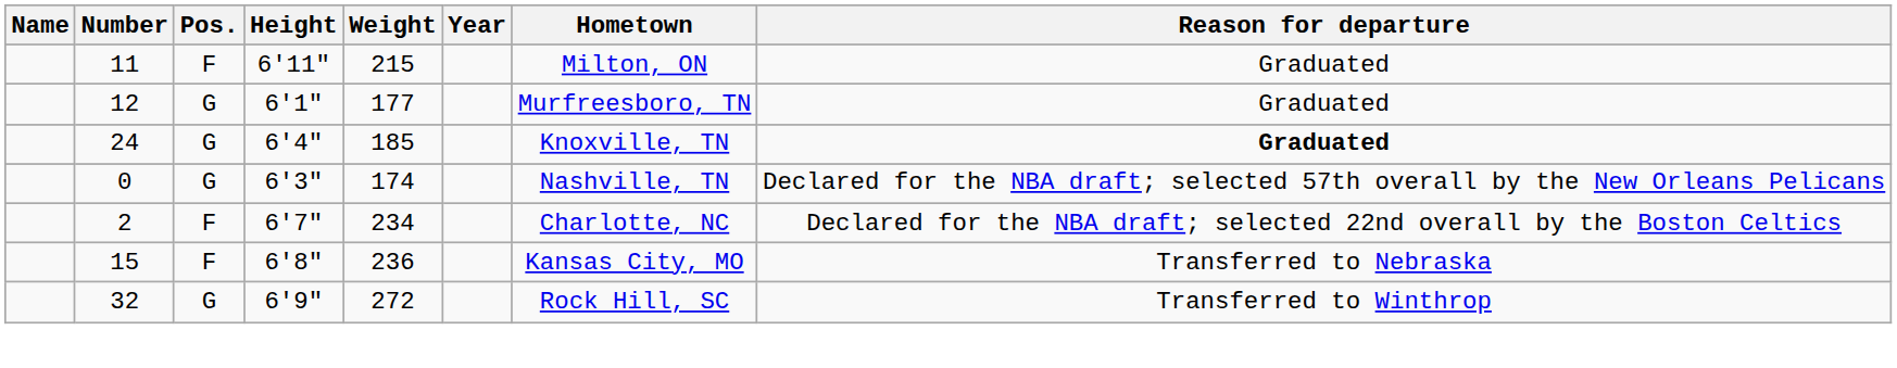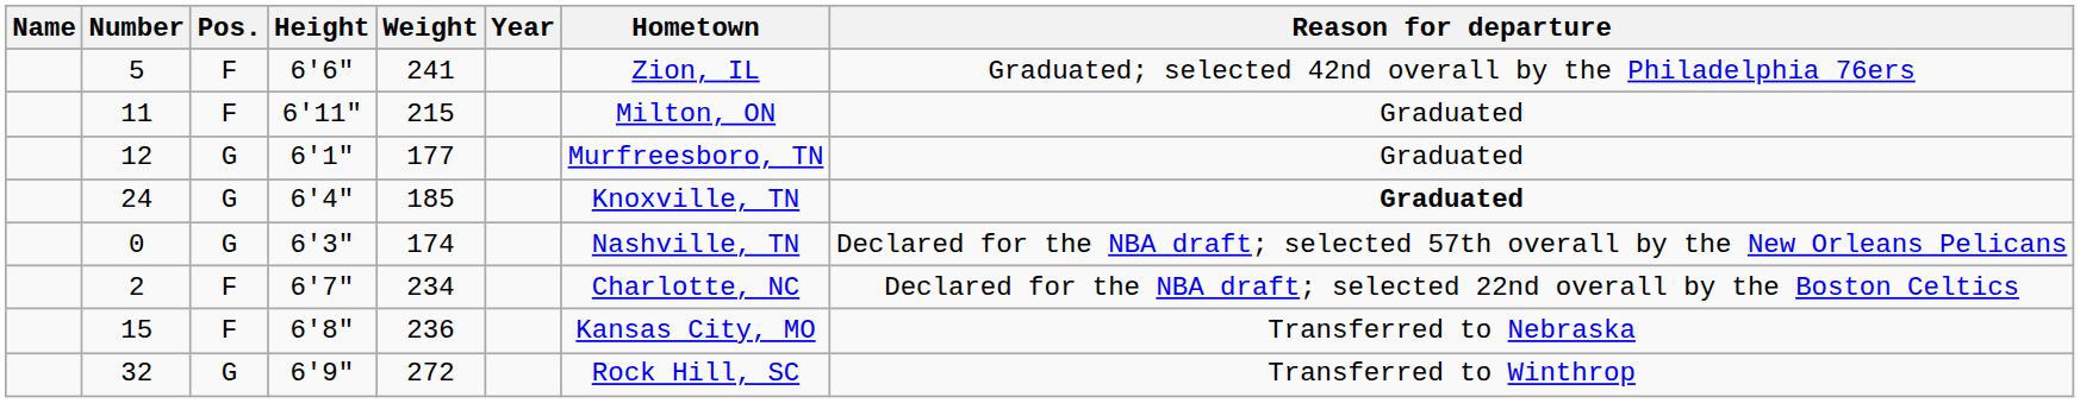 <table class="wikitable sortable" border="1">
 <tr>
 <th>Name</th>
 <th>Number</th>
 <th>Pos.</th>
 <th>Height</th>
 <th>Weight</th>
 <th>Year</th>
 <th>Hometown</th>
 <th class="unsortable">Reason for departure</th>
+</tr>
+<tr align=center>
+<td></td>
+<td>5</td>
+<td>F</td>
+<td>6'6"</td>
+<td>241</td>
+<td></td>
+<td><a href='#'>Zion, IL</a></td>
+<td>Graduated; selected 42nd overall by the <a href='#'>Philadelphia 76ers</a></td>
 </tr>
 <tr align=center>
 <td></td>
 <td>11</td>
 <td>F</td>
 <td>6'11"</td>
 <td>215</td>
 <td></td>
 <td><a href='#'>Milton, ON</a></td>
 <td>Graduated</td>
 </tr>
 <tr align=center>
 <td></td>
 <td>12</td>
 <td>G</td>
 <td>6'1"</td>
 <td>177</td>
 <td></td>
 <td><a href='#'>Murfreesboro, TN</a></td>
 <td>Graduated</td>
 </tr>
 <tr align=center>
 <td></td>
 <td>24</td>
 <td>G</td>
 <td>6'4"</td>
 <td>185</td>
 <td></td>
 <td><a href='#'>Knoxville, TN</a></td>
 <td><strong>Graduated</strong></td>
 </tr>
 <tr align=center>
 <td></td>
 <td>0</td>
 <td>G</td>
 <td>6'3"</td>
 <td>174</td>
 <td></td>
 <td><a href='#'>Nashville, TN</a></td>
 <td>Declared for the <a href='#'>NBA draft</a>; selected 57th overall by the <a href='#'>New Orleans Pelicans</a></td>
 </tr>
 <tr align=center>
 <td></td>
 <td>2</td>
 <td>F</td>
 <td>6'7"</td>
 <td>234</td>
 <td></td>
 <td><a href='#'>Charlotte, NC</a></td>
 <td>Declared for the <a href='#'>NBA draft</a>; selected 22nd overall by the <a href='#'>Boston Celtics</a></td>
 </tr>
 <tr align=center>
 <td></td>
 <td>15</td>
 <td>F</td>
 <td>6'8"</td>
 <td>236</td>
 <td></td>
 <td><a href='#'>Kansas City, MO</a></td>
 <td>Transferred to <a href='#'>Nebraska</a></td>
 </tr>
 <tr align=center>
 <td></td>
 <td>32</td>
 <td>G</td>
 <td>6'9"</td>
 <td>272</td>
 <td></td>
 <td><a href='#'>Rock Hill, SC</a></td>
 <td>Transferred to <a href='#'>Winthrop</a></td>
 </tr>
 </table>
